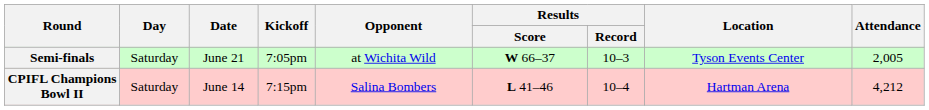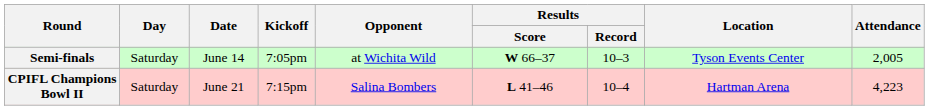 <table class="wikitable">
 <tr>
 <th rowspan="2" width="130">Round</th>
 <th rowspan="2" width="75">Day</th>
 <th rowspan="2" width="75">Date</th>
 <th rowspan="2" width="60">Kickoff</th>
 <th rowspan="2" width="180">Opponent</th>
 <th colspan="2" width="180">Results</th>
 <th rowspan="2" width="240">Location</th>
 <th rowspan="2" width=>Attendance</th>
 </tr>
 <tr>
 <th width="130">Score</th>
 <th width="60">Record</th>
 </tr>
 <tr align="center" bgcolor="#CCFFCC">
 <th>Semi-finals</th>
 <td>Saturday</td>
-<td>June 21</td>
+<td>June 14</td>
 <td>7:05pm</td>
 <td>at <a href='#'>Wichita Wild</a></td>
 <td><strong>W</strong> 66–37</td>
 <td>10–3</td>
 <td><a href='#'>Tyson Events Center</a></td>
 <td>2,005</td>
 </tr>
 <tr align="center" bgcolor="#FFCCCC">
 <th>CPIFL Champions Bowl II</th>
 <td>Saturday</td>
-<td>June 14</td>
+<td>June 21</td>
 <td>7:15pm</td>
 <td><a href='#'>Salina Bombers</a></td>
 <td><strong>L</strong> 41–46</td>
 <td>10–4</td>
 <td><a href='#'>Hartman Arena</a></td>
-<td>4,212</td>
+<td>4,223</td>
 </tr>
 </table>
